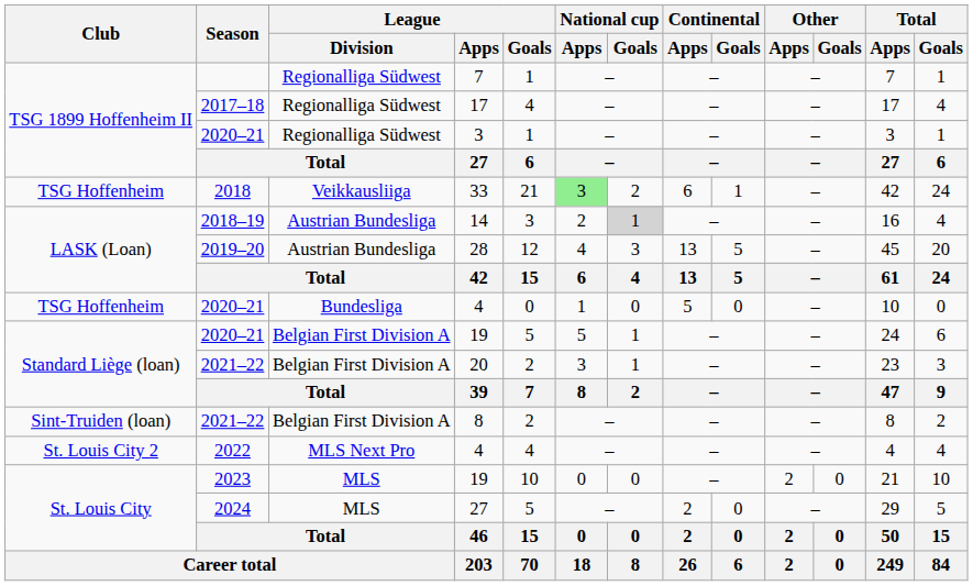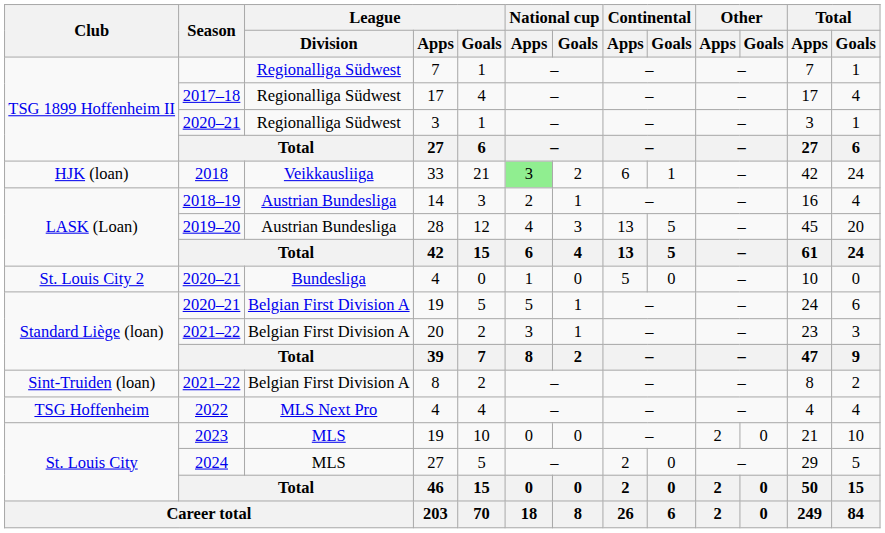 <table class="wikitable nowrap" style="text-align:center">
 <tr>
 <th rowspan="2">Club</th>
 <th rowspan="2">Season</th>
 <th colspan="3">League</th>
 <th colspan="2">National cup</th>
 <th colspan="2">Continental</th>
 <th colspan="2">Other</th>
 <th colspan="2">Total</th>
 </tr>
 <tr>
 <th>Division</th>
 <th>Apps</th>
 <th>Goals</th>
 <th>Apps</th>
 <th>Goals</th>
 <th>Apps</th>
 <th>Goals</th>
 <th>Apps</th>
 <th>Goals</th>
 <th>Apps</th>
 <th>Goals</th>
 </tr>
 <tr>
 <td rowspan="4"><a href='#'>TSG 1899 Hoffenheim II</a></td>
 <td></td>
 <td><a href='#'>Regionalliga Südwest</a></td>
 <td>7</td>
 <td>1</td>
 <td colspan="2">–</td>
 <td colspan="2">–</td>
 <td colspan="2">–</td>
 <td>7</td>
 <td>1</td>
 </tr>
 <tr>
 <td><a href='#'>2017–18</a></td>
 <td>Regionalliga Südwest</td>
 <td>17</td>
 <td>4</td>
 <td colspan="2">–</td>
 <td colspan="2">–</td>
 <td colspan="2">–</td>
 <td>17</td>
 <td>4</td>
 </tr>
 <tr>
 <td><a href='#'>2020–21</a></td>
 <td>Regionalliga Südwest</td>
 <td>3</td>
 <td>1</td>
 <td colspan="2">–</td>
 <td colspan="2">–</td>
 <td colspan="2">–</td>
 <td>3</td>
 <td>1</td>
 </tr>
 <tr>
 <th colspan="2">Total</th>
 <th>27</th>
 <th>6</th>
 <th colspan="2">–</th>
 <th colspan="2">–</th>
 <th colspan="2">–</th>
 <th>27</th>
 <th>6</th>
 </tr>
 <tr>
-<td><a href='#'>TSG Hoffenheim</a></td>
+<td><a href='#'>HJK</a> (loan)</td>
 <td><a href='#'>2018</a></td>
 <td><a href='#'>Veikkausliiga</a></td>
 <td>33</td>
 <td>21</td>
 <td style="background: lightgreen;">3</td>
 <td>2</td>
 <td>6</td>
 <td>1</td>
 <td colspan="2">–</td>
 <td>42</td>
 <td>24</td>
 </tr>
 <tr>
 <td rowspan="3"><a href='#'>LASK</a> (Loan)</td>
 <td><a href='#'>2018–19</a></td>
 <td><a href='#'>Austrian Bundesliga</a></td>
 <td>14</td>
 <td>3</td>
 <td>2</td>
-<td style="background: lightgrey;">1</td>
+<td>1</td>
 <td colspan="2">–</td>
 <td colspan="2">–</td>
 <td>16</td>
 <td>4</td>
 </tr>
 <tr>
 <td><a href='#'>2019–20</a></td>
 <td>Austrian Bundesliga</td>
 <td>28</td>
 <td>12</td>
 <td>4</td>
 <td>3</td>
 <td>13</td>
 <td>5</td>
 <td colspan="2">–</td>
 <td>45</td>
 <td>20</td>
 </tr>
 <tr>
 <th colspan="2">Total</th>
 <th>42</th>
 <th>15</th>
 <th>6</th>
 <th>4</th>
 <th>13</th>
 <th>5</th>
 <th colspan="2">–</th>
 <th>61</th>
 <th>24</th>
 </tr>
 <tr>
-<td><a href='#'>TSG Hoffenheim</a></td>
+<td><a href='#'>St. Louis City 2</a></td>
 <td><a href='#'>2020–21</a></td>
 <td><a href='#'>Bundesliga</a></td>
 <td>4</td>
 <td>0</td>
 <td>1</td>
 <td>0</td>
 <td>5</td>
 <td>0</td>
 <td colspan="2">–</td>
 <td>10</td>
 <td>0</td>
 </tr>
 <tr>
 <td rowspan="3"><a href='#'>Standard Liège</a> (loan)</td>
 <td><a href='#'>2020–21</a></td>
 <td><a href='#'>Belgian First Division A</a></td>
 <td>19</td>
 <td>5</td>
 <td>5</td>
 <td>1</td>
 <td colspan="2">–</td>
 <td colspan="2">–</td>
 <td>24</td>
 <td>6</td>
 </tr>
 <tr>
 <td><a href='#'>2021–22</a></td>
 <td>Belgian First Division A</td>
 <td>20</td>
 <td>2</td>
 <td>3</td>
 <td>1</td>
 <td colspan="2">–</td>
 <td colspan="2">–</td>
 <td>23</td>
 <td>3</td>
 </tr>
 <tr>
 <th colspan="2">Total</th>
 <th>39</th>
 <th>7</th>
 <th>8</th>
 <th>2</th>
 <th colspan="2">–</th>
 <th colspan="2">–</th>
 <th>47</th>
 <th>9</th>
 </tr>
 <tr>
 <td><a href='#'>Sint-Truiden</a> (loan)</td>
 <td><a href='#'>2021–22</a></td>
 <td>Belgian First Division A</td>
 <td>8</td>
 <td>2</td>
 <td colspan="2">–</td>
 <td colspan="2">–</td>
 <td colspan="2">–</td>
 <td>8</td>
 <td>2</td>
 </tr>
 <tr>
-<td><a href='#'>St. Louis City 2</a></td>
+<td><a href='#'>TSG Hoffenheim</a></td>
 <td><a href='#'>2022</a></td>
 <td><a href='#'>MLS Next Pro</a></td>
 <td>4</td>
 <td>4</td>
 <td colspan="2">–</td>
 <td colspan="2">–</td>
 <td colspan="2">–</td>
 <td>4</td>
 <td>4</td>
 </tr>
 <tr>
 <td rowspan="3"><a href='#'>St. Louis City</a></td>
 <td><a href='#'>2023</a></td>
 <td><a href='#'>MLS</a></td>
 <td>19</td>
 <td>10</td>
 <td>0</td>
 <td>0</td>
 <td colspan="2">–</td>
 <td>2</td>
 <td>0</td>
 <td>21</td>
 <td>10</td>
 </tr>
 <tr>
 <td><a href='#'>2024</a></td>
 <td>MLS</td>
 <td>27</td>
 <td>5</td>
 <td colspan="2">–</td>
 <td>2</td>
 <td>0</td>
 <td colspan="2">–</td>
 <td>29</td>
 <td>5</td>
 </tr>
 <tr>
 <th colspan="2">Total</th>
 <th>46</th>
 <th>15</th>
 <th>0</th>
 <th>0</th>
 <th>2</th>
 <th>0</th>
 <th>2</th>
 <th>0</th>
 <th>50</th>
 <th>15</th>
 </tr>
 <tr>
 <th colspan="3">Career total</th>
 <th>203</th>
 <th>70</th>
 <th>18</th>
 <th>8</th>
 <th>26</th>
 <th>6</th>
 <th>2</th>
 <th>0</th>
 <th>249</th>
 <th>84</th>
 </tr>
 </table>
